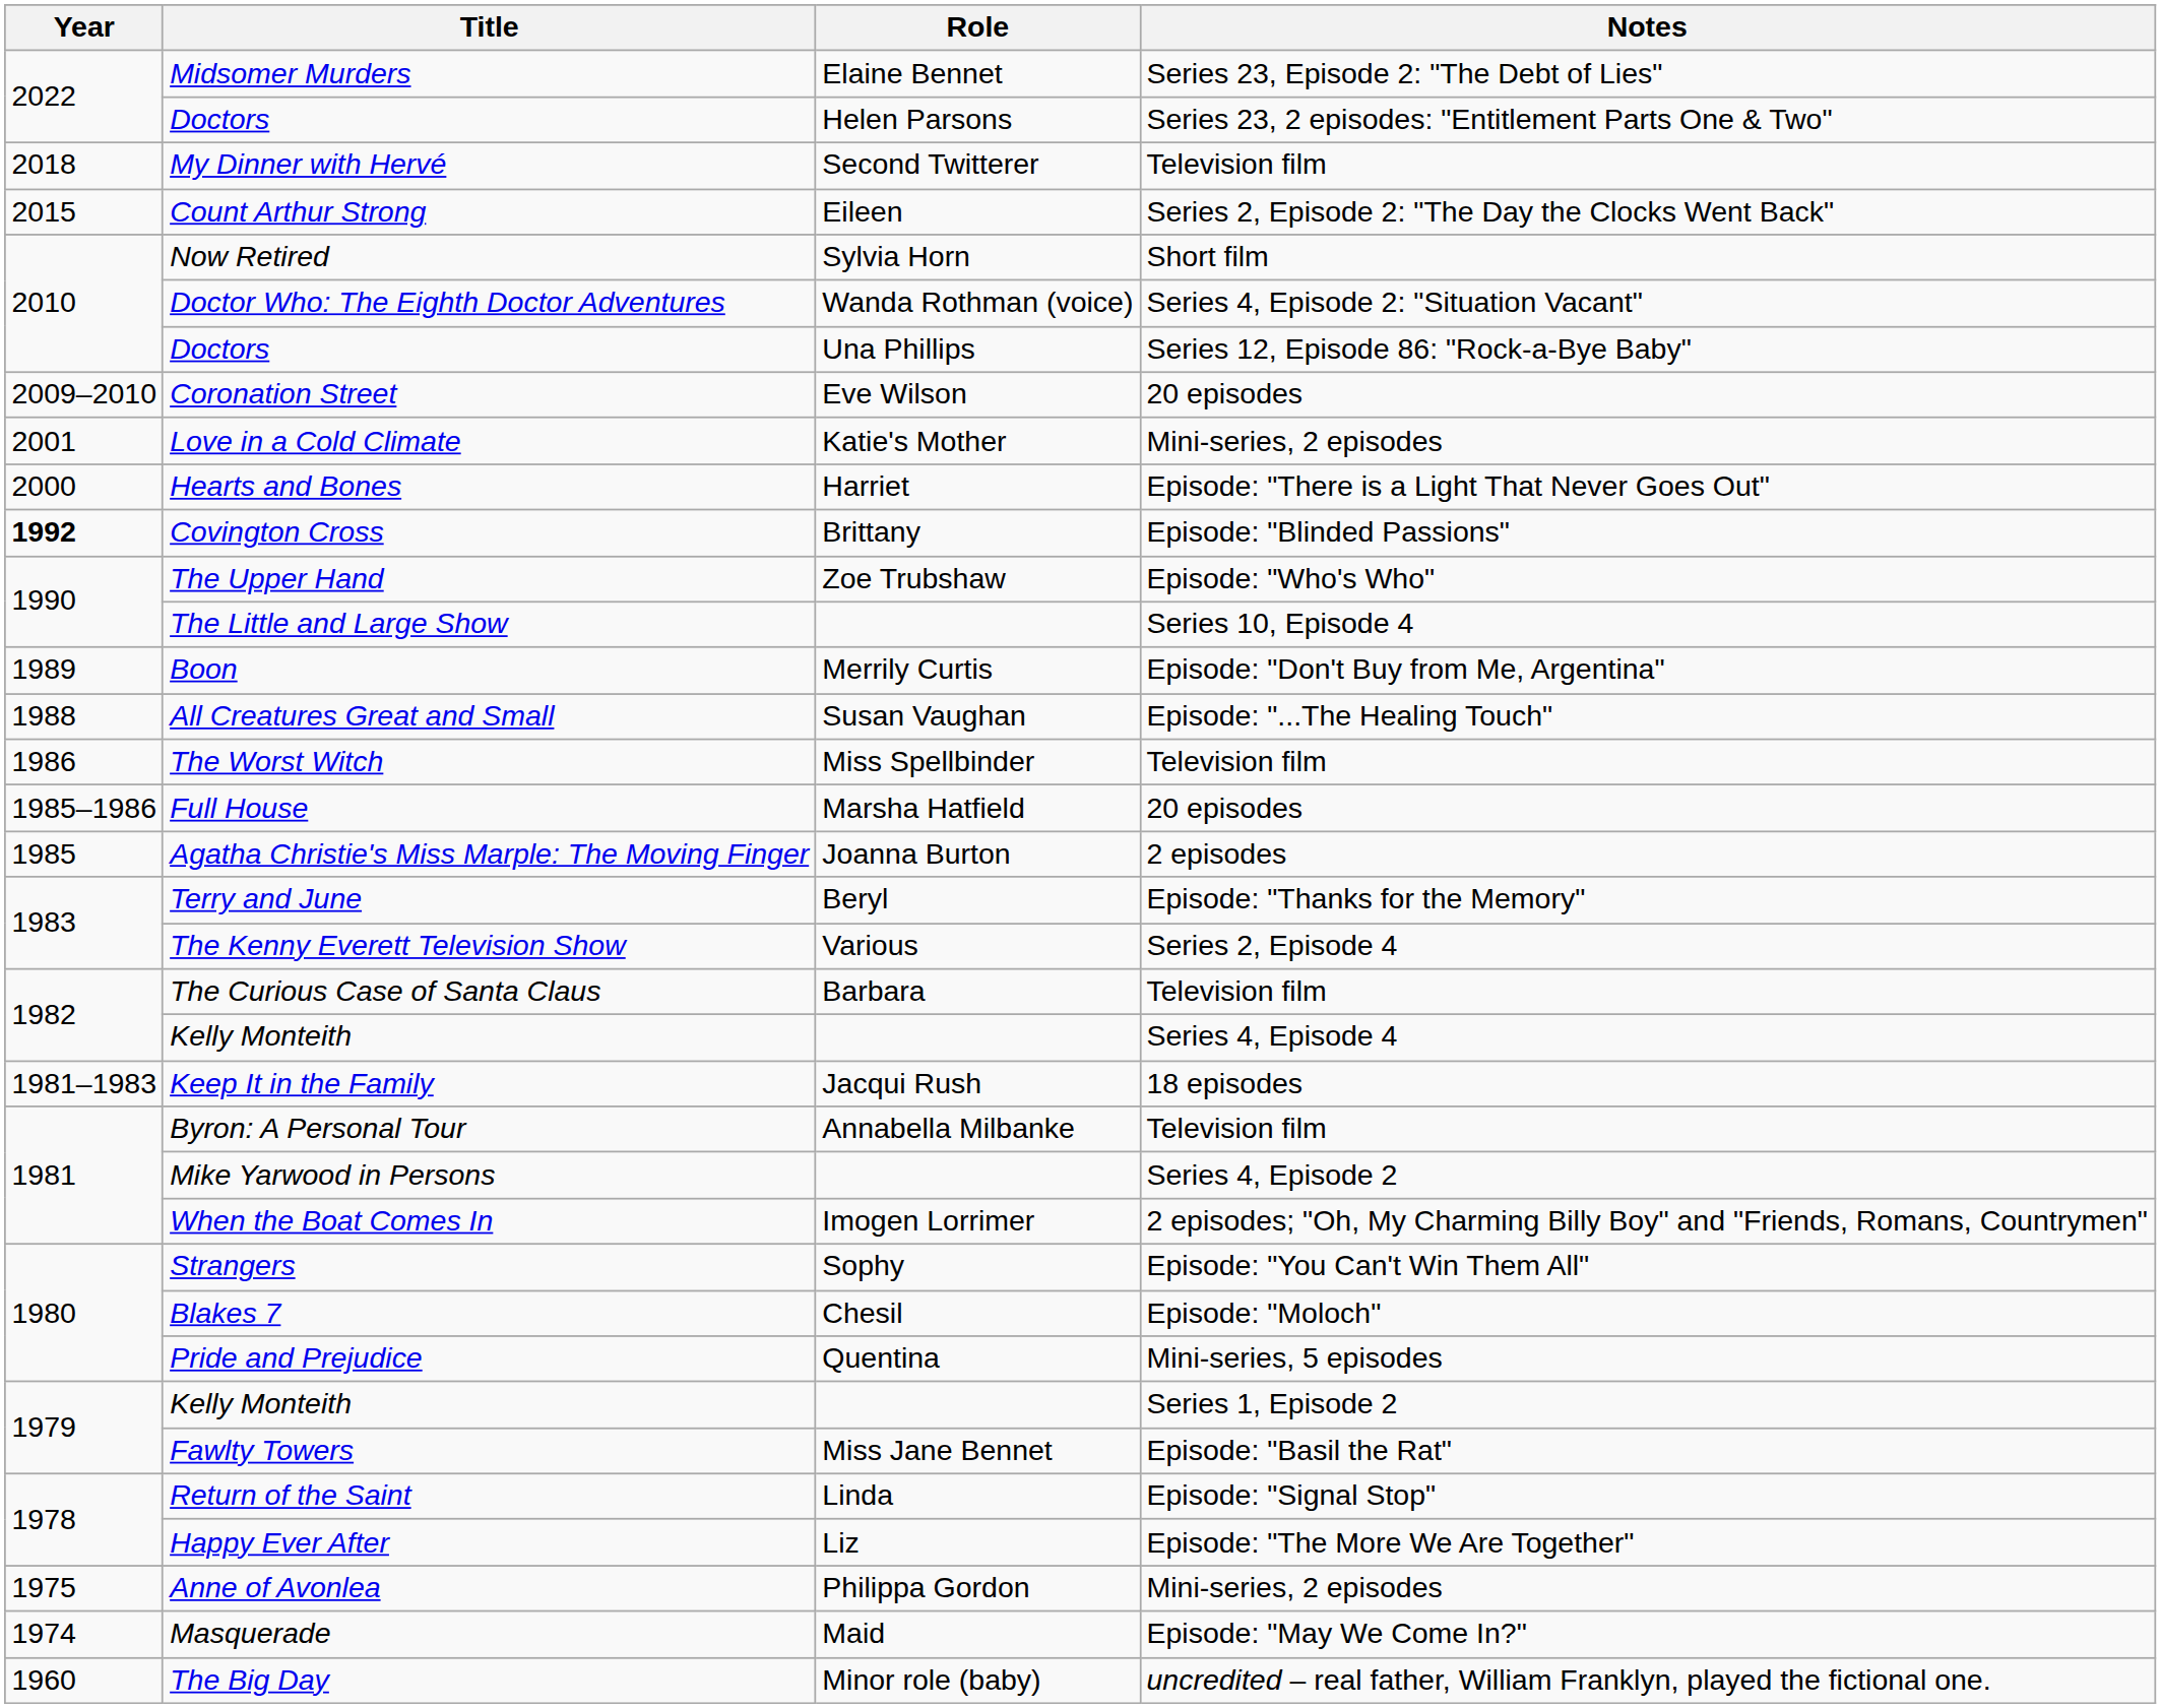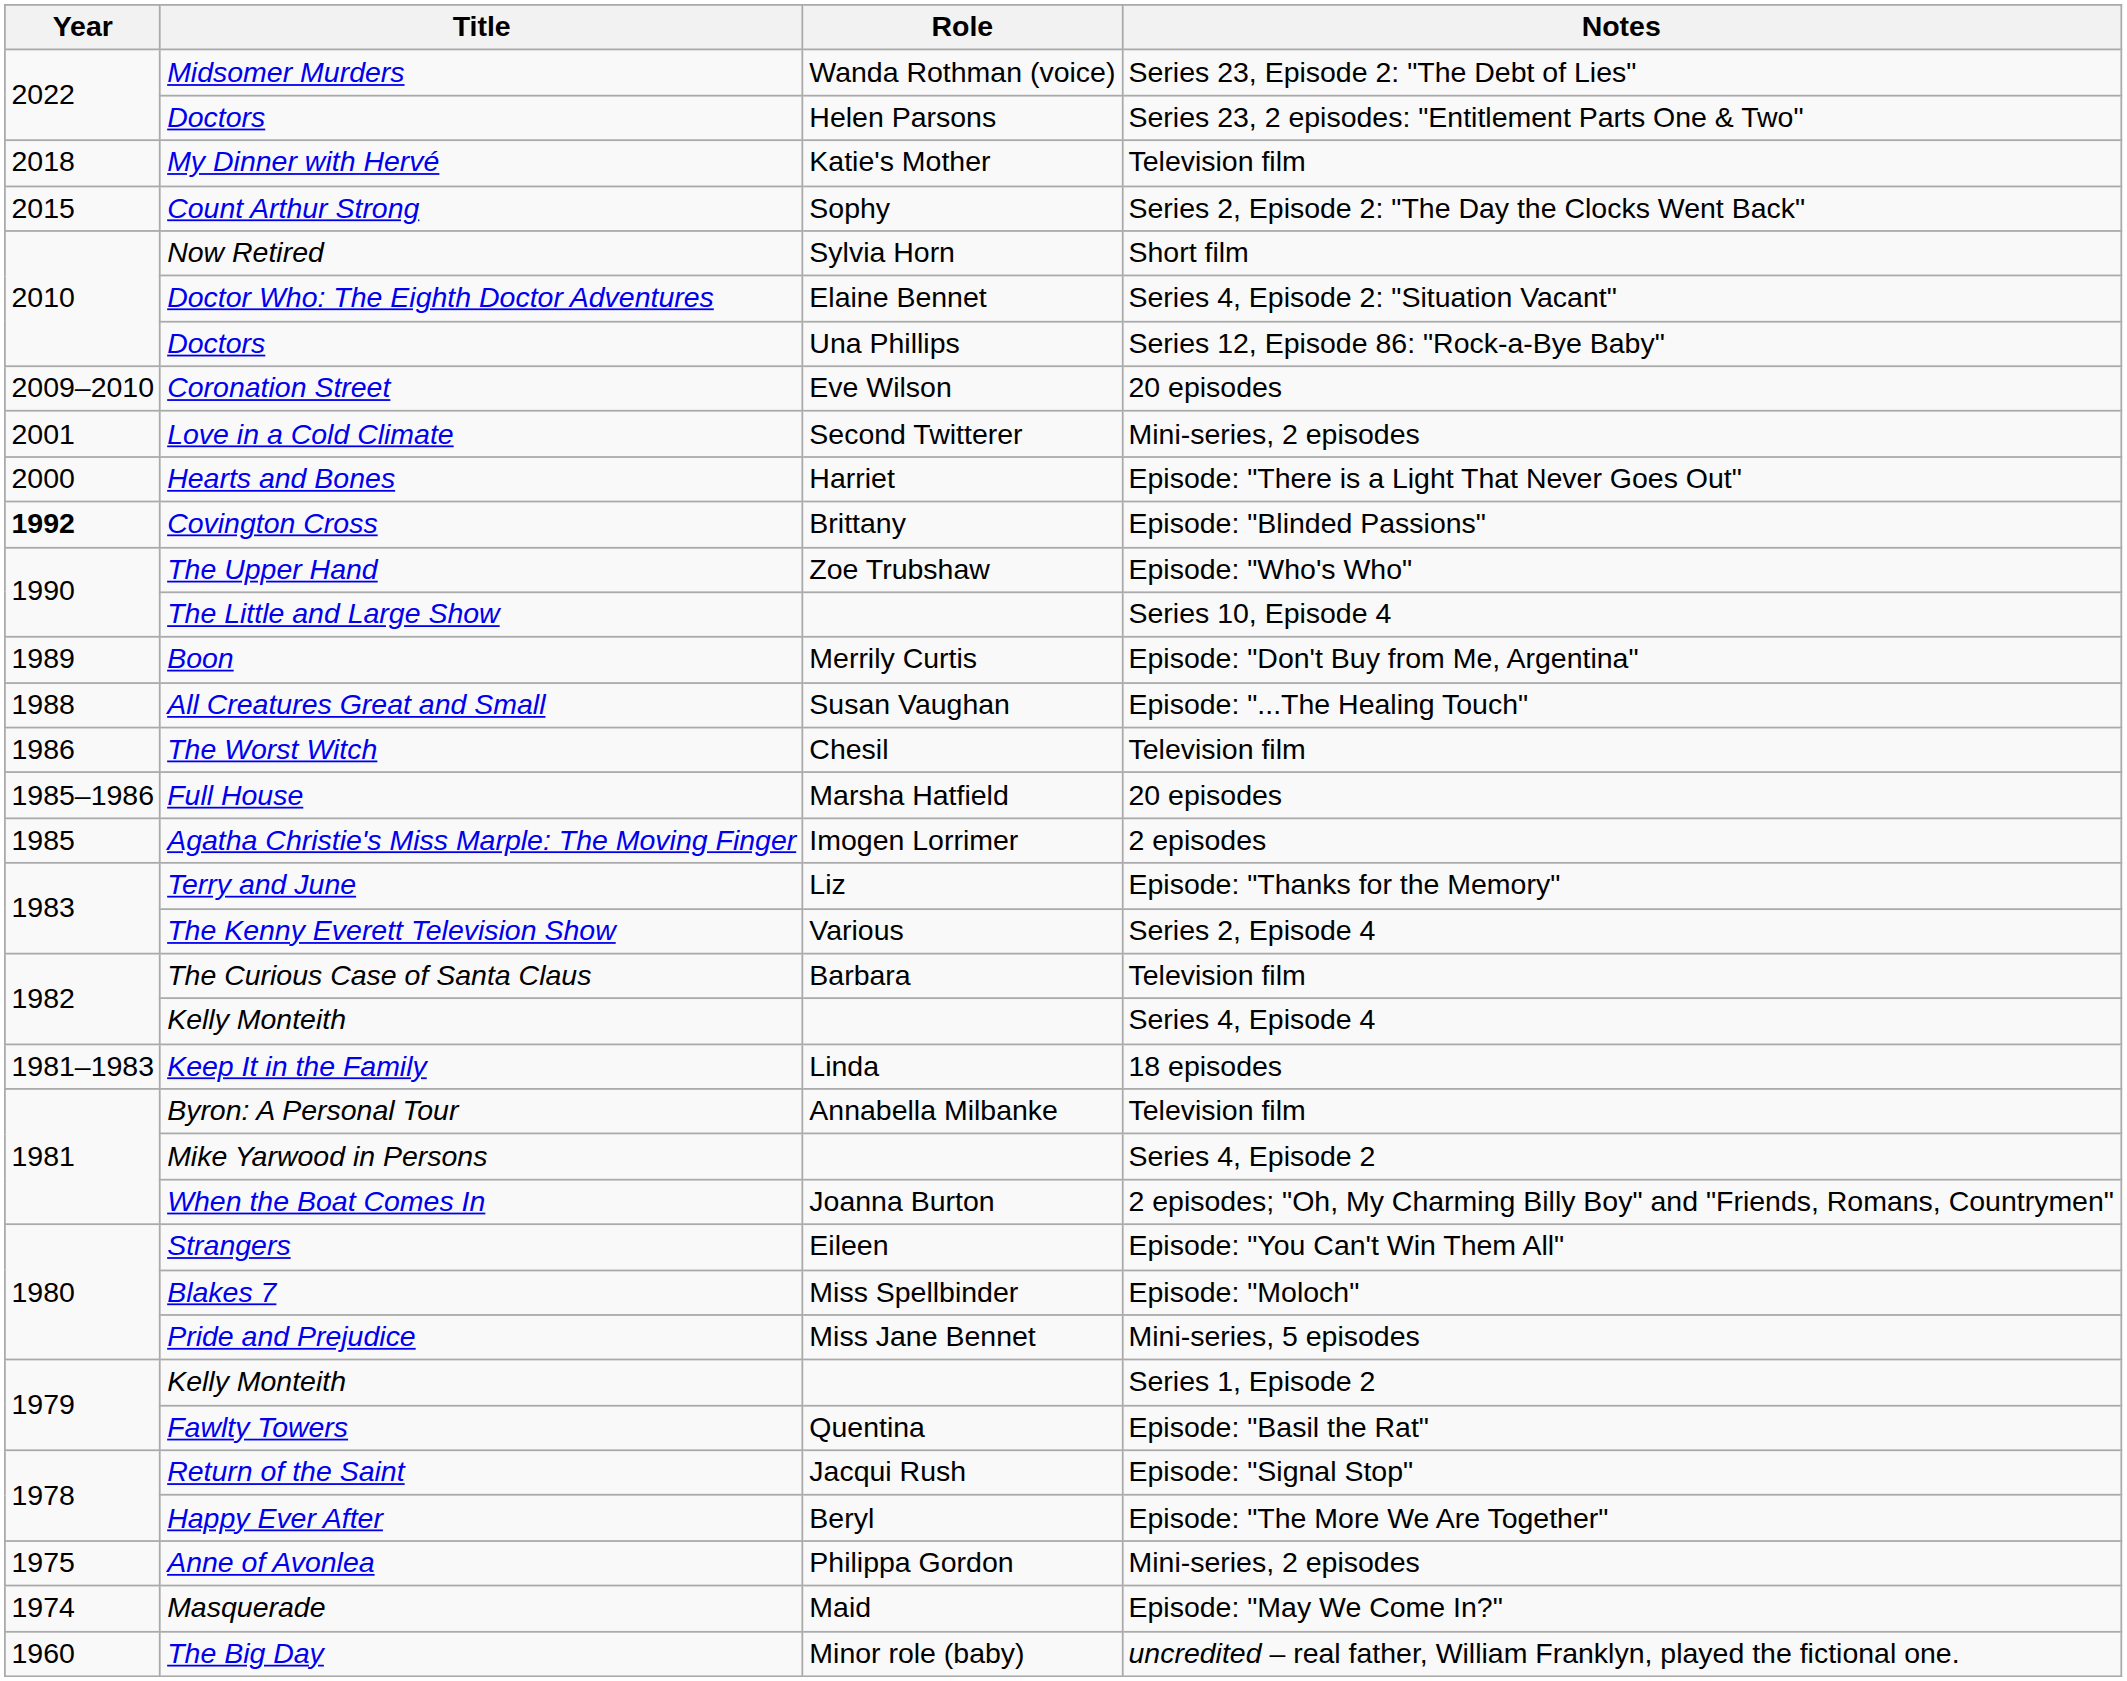 <table class="wikitable sortable">
 <tr>
 <th>Year</th>
 <th>Title</th>
 <th>Role</th>
 <th>Notes</th>
 </tr>
 <tr>
 <td rowspan="2">2022</td>
 <td><em><a href='#'>Midsomer Murders</a></em></td>
-<td>Elaine Bennet</td>
+<td>Wanda Rothman (voice)</td>
 <td>Series 23, Episode 2: "The Debt of Lies"</td>
 </tr>
 <tr>
 <td><em><a href='#'>Doctors</a></em></td>
 <td>Helen Parsons</td>
 <td>Series 23, 2 episodes: "Entitlement Parts One & Two"</td>
 </tr>
 <tr>
 <td>2018</td>
 <td><em><a href='#'>My Dinner with Hervé</a></em></td>
-<td>Second Twitterer</td>
+<td>Katie's Mother</td>
 <td>Television film</td>
 </tr>
 <tr>
 <td>2015</td>
 <td><em><a href='#'>Count Arthur Strong</a></em></td>
-<td>Eileen</td>
+<td>Sophy</td>
 <td>Series 2, Episode 2: "The Day the Clocks Went Back"</td>
 </tr>
 <tr>
 <td rowspan="3">2010</td>
 <td><em>Now Retired</em></td>
 <td>Sylvia Horn</td>
 <td>Short film</td>
 </tr>
 <tr>
 <td><em><a href='#'>Doctor Who: The Eighth Doctor Adventures</a></em></td>
-<td>Wanda Rothman (voice)</td>
+<td>Elaine Bennet</td>
 <td>Series 4, Episode 2: "Situation Vacant"</td>
 </tr>
 <tr>
 <td><em><a href='#'>Doctors</a></em></td>
 <td>Una Phillips</td>
 <td>Series 12, Episode 86: "Rock-a-Bye Baby"</td>
 </tr>
 <tr>
 <td>2009–2010</td>
 <td><em><a href='#'>Coronation Street</a></em></td>
 <td>Eve Wilson</td>
 <td>20 episodes</td>
 </tr>
 <tr>
 <td>2001</td>
 <td><em><a href='#'>Love in a Cold Climate</a></em></td>
-<td>Katie's Mother</td>
+<td>Second Twitterer</td>
 <td>Mini-series, 2 episodes</td>
 </tr>
 <tr>
 <td>2000</td>
 <td><em><a href='#'>Hearts and Bones</a></em></td>
 <td>Harriet</td>
 <td>Episode: "There is a Light That Never Goes Out"</td>
 </tr>
 <tr>
 <td><strong>1992</strong></td>
 <td><em><a href='#'>Covington Cross</a></em></td>
 <td>Brittany</td>
 <td>Episode: "Blinded Passions"</td>
 </tr>
 <tr>
 <td rowspan="2">1990</td>
 <td><em><a href='#'>The Upper Hand</a></em></td>
 <td>Zoe Trubshaw</td>
 <td>Episode: "Who's Who"</td>
 </tr>
 <tr>
 <td><em><a href='#'>The Little and Large Show</a></em></td>
 <td></td>
 <td>Series 10, Episode 4</td>
 </tr>
 <tr>
 <td>1989</td>
 <td><em><a href='#'>Boon</a></em></td>
 <td>Merrily Curtis</td>
 <td>Episode: "Don't Buy from Me, Argentina"</td>
 </tr>
 <tr>
 <td>1988</td>
 <td><em><a href='#'>All Creatures Great and Small</a></em></td>
 <td>Susan Vaughan</td>
 <td>Episode: "...The Healing Touch"</td>
 </tr>
 <tr>
 <td>1986</td>
 <td><em><a href='#'>The Worst Witch</a></em></td>
-<td>Miss Spellbinder</td>
+<td>Chesil</td>
 <td>Television film</td>
 </tr>
 <tr>
 <td>1985–1986</td>
 <td><em><a href='#'>Full House</a></em></td>
 <td>Marsha Hatfield</td>
 <td>20 episodes</td>
 </tr>
 <tr>
 <td>1985</td>
 <td><em><a href='#'>Agatha Christie's Miss Marple: The Moving Finger</a></em></td>
-<td>Joanna Burton</td>
+<td>Imogen Lorrimer</td>
 <td>2 episodes</td>
 </tr>
 <tr>
 <td rowspan="2">1983</td>
 <td><em><a href='#'>Terry and June</a></em></td>
-<td>Beryl</td>
+<td>Liz</td>
 <td>Episode: "Thanks for the Memory"</td>
 </tr>
 <tr>
 <td><em><a href='#'>The Kenny Everett Television Show</a></em></td>
 <td>Various</td>
 <td>Series 2, Episode 4</td>
 </tr>
 <tr>
 <td rowspan="2">1982</td>
 <td><em>The Curious Case of Santa Claus</em></td>
 <td>Barbara</td>
 <td>Television film</td>
 </tr>
 <tr>
 <td><em>Kelly Monteith</em></td>
 <td></td>
 <td>Series 4, Episode 4</td>
 </tr>
 <tr>
 <td>1981–1983</td>
 <td><em><a href='#'>Keep It in the Family</a></em></td>
-<td>Jacqui Rush</td>
+<td>Linda</td>
 <td>18 episodes</td>
 </tr>
 <tr>
 <td rowspan="3">1981</td>
 <td><em>Byron: A Personal Tour</em></td>
 <td>Annabella Milbanke</td>
 <td>Television film</td>
 </tr>
 <tr>
 <td><em>Mike Yarwood in Persons</em></td>
 <td></td>
 <td>Series 4, Episode 2</td>
 </tr>
 <tr>
 <td><em><a href='#'>When the Boat Comes In</a></em></td>
-<td>Imogen Lorrimer</td>
+<td>Joanna Burton</td>
 <td>2 episodes; "Oh, My Charming Billy Boy" and "Friends, Romans, Countrymen"</td>
 </tr>
 <tr>
 <td rowspan="3">1980</td>
 <td><em><a href='#'>Strangers</a></em></td>
-<td>Sophy</td>
+<td>Eileen</td>
 <td>Episode: "You Can't Win Them All"</td>
 </tr>
 <tr>
 <td><em><a href='#'>Blakes 7</a></em></td>
-<td>Chesil</td>
+<td>Miss Spellbinder</td>
 <td>Episode: "Moloch"</td>
 </tr>
 <tr>
 <td><em><a href='#'>Pride and Prejudice</a></em></td>
-<td>Quentina</td>
+<td>Miss Jane Bennet</td>
 <td>Mini-series, 5 episodes</td>
 </tr>
 <tr>
 <td rowspan="2">1979</td>
 <td><em>Kelly Monteith</em></td>
 <td></td>
 <td>Series 1, Episode 2</td>
 </tr>
 <tr>
 <td><em><a href='#'>Fawlty Towers</a></em></td>
-<td>Miss Jane Bennet</td>
+<td>Quentina</td>
 <td>Episode: "Basil the Rat"</td>
 </tr>
 <tr>
 <td rowspan="2">1978</td>
 <td><em><a href='#'>Return of the Saint</a></em></td>
-<td>Linda</td>
+<td>Jacqui Rush</td>
 <td>Episode: "Signal Stop"</td>
 </tr>
 <tr>
 <td><em><a href='#'>Happy Ever After</a></em></td>
-<td>Liz</td>
+<td>Beryl</td>
 <td>Episode: "The More We Are Together"</td>
 </tr>
 <tr>
 <td>1975</td>
 <td><em><a href='#'>Anne of Avonlea</a></em></td>
 <td>Philippa Gordon</td>
 <td>Mini-series, 2 episodes</td>
 </tr>
 <tr>
 <td>1974</td>
 <td><em>Masquerade</em></td>
 <td>Maid</td>
 <td>Episode: "May We Come In?"</td>
 </tr>
 <tr>
 <td>1960</td>
 <td><em><a href='#'>The Big Day</a></em></td>
 <td>Minor role (baby)</td>
 <td><em>uncredited</em> – real father, William Franklyn, played the fictional one.</td>
 </tr>
 </table>
